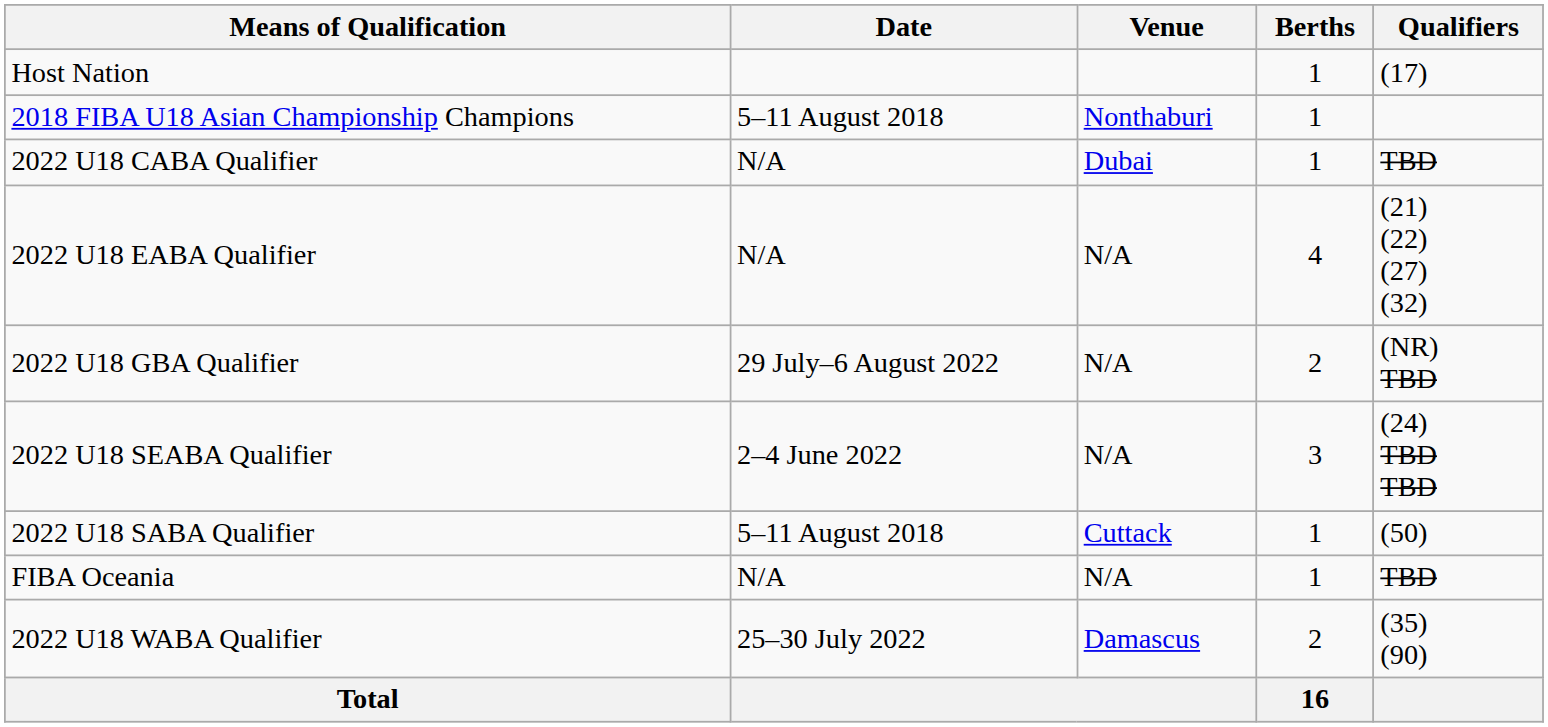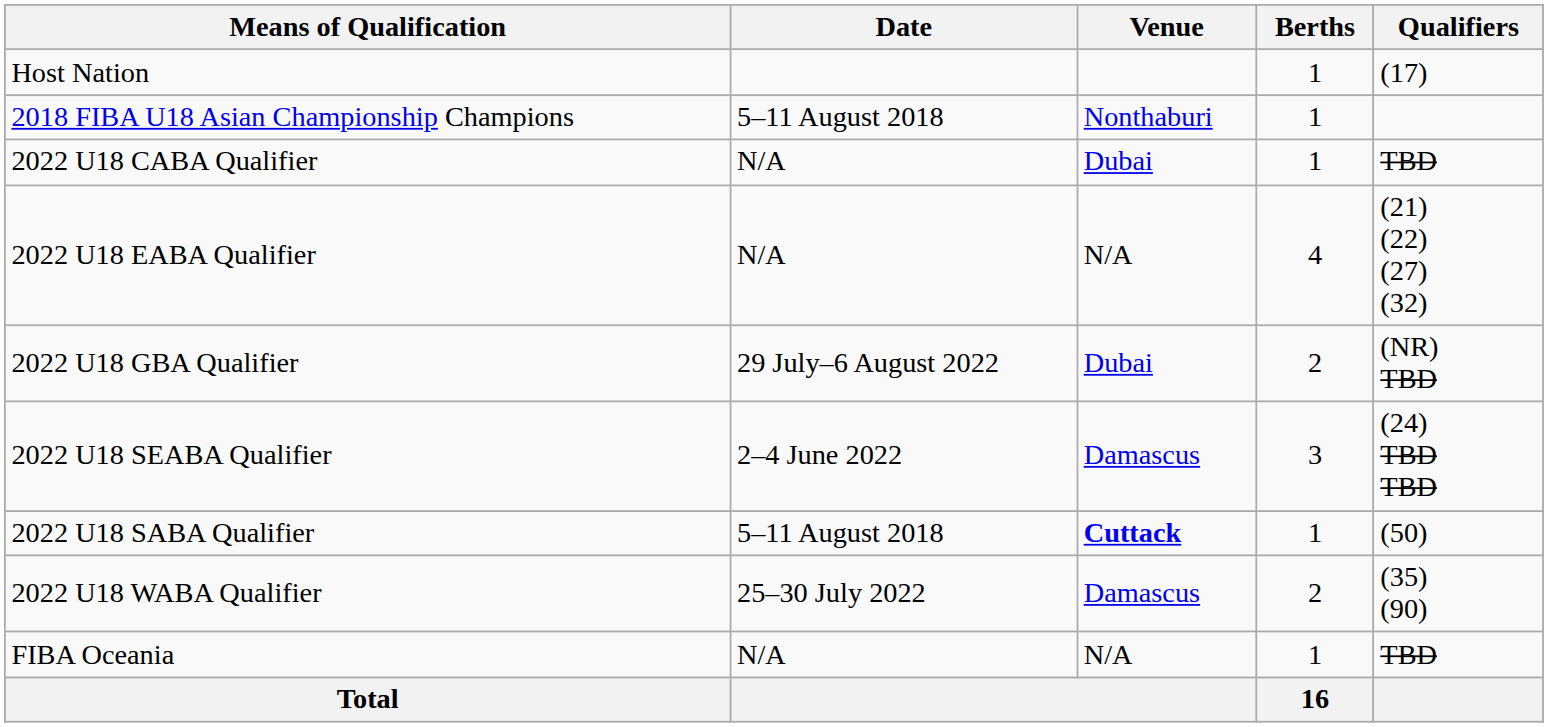 <table class="wikitable" style="width:870px;">
 <tr>
 <th>Means of Qualification</th>
 <th>Date</th>
 <th>Venue</th>
 <th>Berths</th>
 <th>Qualifiers</th>
 </tr>
 <tr>
 <td>Host Nation</td>
 <td></td>
 <td></td>
 <td style="text-align:center;">1</td>
 <td> (17)</td>
 </tr>
 <tr>
 <td><a href='#'>2018 FIBA U18 Asian Championship</a> Champions</td>
 <td>5–11 August 2018</td>
 <td> <a href='#'>Nonthaburi</a></td>
 <td style="text-align:center;">1</td>
 <td><s></s></td>
 </tr>
 <tr>
 <td>2022 U18 CABA Qualifier</td>
 <td>N/A</td>
 <td> <a href='#'>Dubai</a></td>
 <td style="text-align:center;">1</td>
 <td><s>TBD</s></td>
 </tr>
 <tr>
 <td>2022 U18 EABA Qualifier</td>
 <td>N/A</td>
 <td>N/A</td>
 <td style="text-align:center;">4</td>
 <td> (21)<br> (22)<br> (27)<br> (32)</td>
 </tr>
 <tr>
 <td>2022 U18 GBA Qualifier</td>
 <td>29 July–6 August 2022</td>
-<td>N/A</td>
+<td> <a href='#'>Dubai</a></td>
 <td style="text-align:center;">2</td>
 <td> (NR)<br><s>TBD</s></td>
 </tr>
 <tr>
 <td>2022 U18 SEABA Qualifier</td>
 <td>2–4 June 2022</td>
-<td>N/A</td>
+<td> <a href='#'>Damascus</a></td>
 <td style="text-align:center;">3</td>
 <td> (24)<br><s>TBD</s><br><s>TBD</s></td>
 </tr>
 <tr>
 <td>2022 U18 SABA Qualifier</td>
 <td>5–11 August 2018</td>
-<td> <a href='#'>Cuttack</a></td>
+<td><strong> <a href='#'>Cuttack</a></strong></td>
 <td style="text-align:center;">1</td>
 <td> (50)</td>
+</tr>
+<tr>
+<td>2022 U18 WABA Qualifier</td>
+<td>25–30 July 2022</td>
+<td> <a href='#'>Damascus</a></td>
+<td style="text-align:center;">2</td>
+<td> (35)<br> (90)</td>
 </tr>
 <tr>
 <td>FIBA Oceania</td>
 <td>N/A</td>
 <td>N/A</td>
 <td style="text-align:center;">1</td>
 <td><s>TBD</s></td>
 </tr>
 <tr>
-<td>2022 U18 WABA Qualifier</td>
-<td>25–30 July 2022</td>
-<td> <a href='#'>Damascus</a></td>
-<td style="text-align:center;">2</td>
-<td> (35)<br> (90)</td>
-</tr>
-<tr>
 <th>Total</th>
 <th colspan="2"></th>
 <th>16</th>
 <th></th>
 </tr>
 </table>
